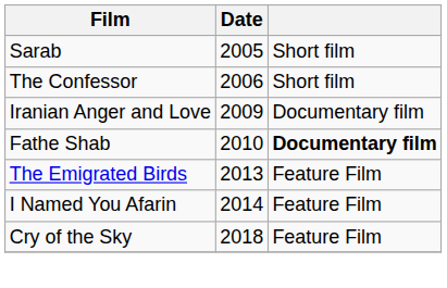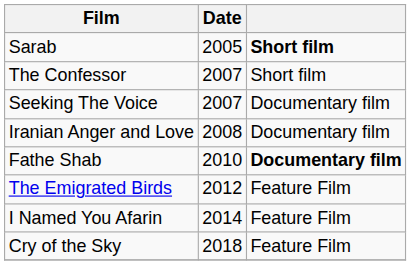 <table class="wikitable">
 <tr>
 <th>Film</th>
 <th>Date</th>
 <th></th>
 </tr>
 <tr>
 <td>Sarab</td>
 <td>2005</td>
+<td><strong>Short film</strong></td>
+</tr>
+<tr>
+<td>The Confessor</td>
+<td>2007</td>
 <td>Short film</td>
 </tr>
 <tr>
-<td>The Confessor</td>
-<td>2006</td>
-<td>Short film</td>
+<td>Seeking The Voice</td>
+<td>2007</td>
+<td>Documentary film</td>
 </tr>
 <tr>
 <td>Iranian Anger and Love</td>
-<td>2009</td>
+<td>2008</td>
 <td>Documentary film</td>
 </tr>
 <tr>
 <td>Fathe Shab</td>
 <td>2010</td>
 <td><strong>Documentary film</strong></td>
 </tr>
 <tr>
 <td><a href='#'>The Emigrated Birds</a></td>
-<td>2013</td>
+<td>2012</td>
 <td>Feature Film</td>
 </tr>
 <tr>
 <td>I Named You Afarin</td>
 <td>2014</td>
 <td>Feature Film</td>
 </tr>
 <tr>
 <td>Cry of the Sky</td>
 <td>2018</td>
 <td>Feature Film</td>
 </tr>
 <tr>
 </tr>
 </table>
